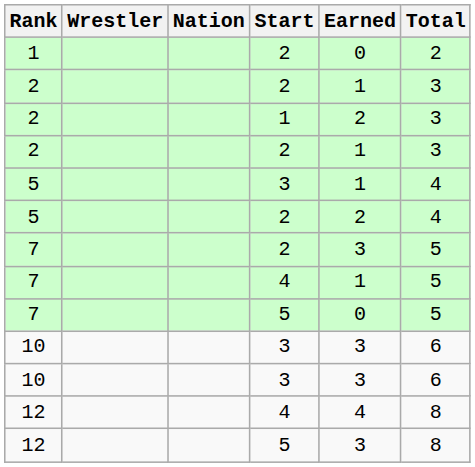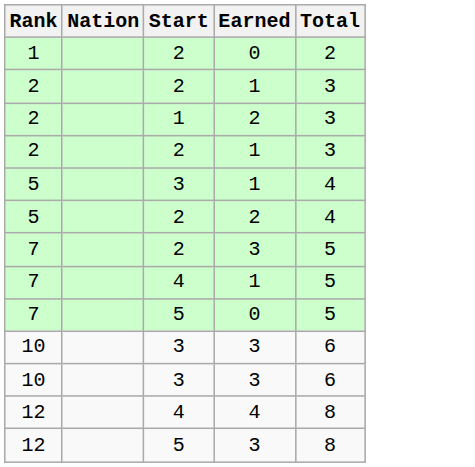 <table class="wikitable sortable" style="text-align:center;">
 <tr>
 <th>Rank</th>
-<th>Wrestler</th>
 <th>Nation</th>
 <th>Start</th>
 <th>Earned</th>
 <th>Total</th>
 </tr>
 <tr style="background:#cfc;">
 <td>1</td>
 <td align=left></td>
-<td align=left></td>
 <td>2</td>
 <td>0</td>
 <td>2</td>
 </tr>
 <tr style="background:#cfc;">
 <td>2</td>
-<td align=left></td>
 <td align=left></td>
 <td>2</td>
 <td>1</td>
 <td>3</td>
 </tr>
 <tr style="background:#cfc;">
 <td>2</td>
 <td align=left></td>
-<td align=left></td>
 <td>1</td>
 <td>2</td>
 <td>3</td>
 </tr>
 <tr style="background:#cfc;">
 <td>2</td>
-<td align=left></td>
 <td align=left></td>
 <td>2</td>
 <td>1</td>
 <td>3</td>
 </tr>
 <tr style="background:#cfc;">
 <td>5</td>
 <td align=left></td>
-<td align=left></td>
 <td>3</td>
 <td>1</td>
 <td>4</td>
 </tr>
 <tr style="background:#cfc;">
 <td>5</td>
-<td align=left></td>
 <td align=left></td>
 <td>2</td>
 <td>2</td>
 <td>4</td>
 </tr>
 <tr style="background:#cfc;">
 <td>7</td>
 <td align=left></td>
-<td align=left></td>
 <td>2</td>
 <td>3</td>
 <td>5</td>
 </tr>
 <tr style="background:#cfc;">
 <td>7</td>
-<td align=left></td>
 <td align=left></td>
 <td>4</td>
 <td>1</td>
 <td>5</td>
 </tr>
 <tr style="background:#cfc;">
 <td>7</td>
 <td align=left></td>
-<td align=left></td>
 <td>5</td>
 <td>0</td>
 <td>5</td>
 </tr>
 <tr>
 <td>10</td>
-<td align=left></td>
 <td align=left></td>
 <td>3</td>
 <td>3</td>
 <td>6</td>
 </tr>
 <tr>
 <td>10</td>
 <td align=left></td>
-<td align=left></td>
 <td>3</td>
 <td>3</td>
 <td>6</td>
 </tr>
 <tr>
 <td>12</td>
-<td align=left></td>
 <td align=left></td>
 <td>4</td>
 <td>4</td>
 <td>8</td>
 </tr>
 <tr>
 <td>12</td>
 <td align=left></td>
-<td align=left></td>
 <td>5</td>
 <td>3</td>
 <td>8</td>
 </tr>
 </table>
